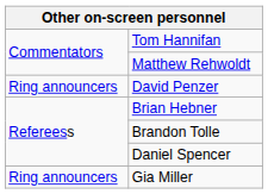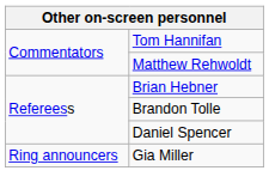 <table align="right" class="wikitable" style="border:1px; font-size:90%; margin-left:1em;">
 <tr>
 <th width="250" colspan="2"><strong>Other on-screen personnel</strong></th>
 </tr>
 <tr>
 <td rowspan="2"><a href='#'>Commentators</a></td>
 <td><a href='#'>Tom Hannifan</a></td>
 </tr>
 <tr>
 <td><a href='#'>Matthew Rehwoldt</a></td>
-</tr>
-<tr>
-<td rowspan="1"><a href='#'>Ring announcers</a></td>
-<td><a href='#'>David Penzer</a></td>
 </tr>
 <tr>
 <td rowspan="3"><a href='#'>Referees</a>s</td>
 <td><a href='#'>Brian Hebner</a></td>
 </tr>
 <tr>
 <td>Brandon Tolle</td>
 </tr>
 <tr>
 <td>Daniel Spencer</td>
 </tr>
 <tr>
 <td rowspan="1"><a href='#'>Ring announcers</a></td>
 <td>Gia Miller</td>
 </tr>
 </table>
